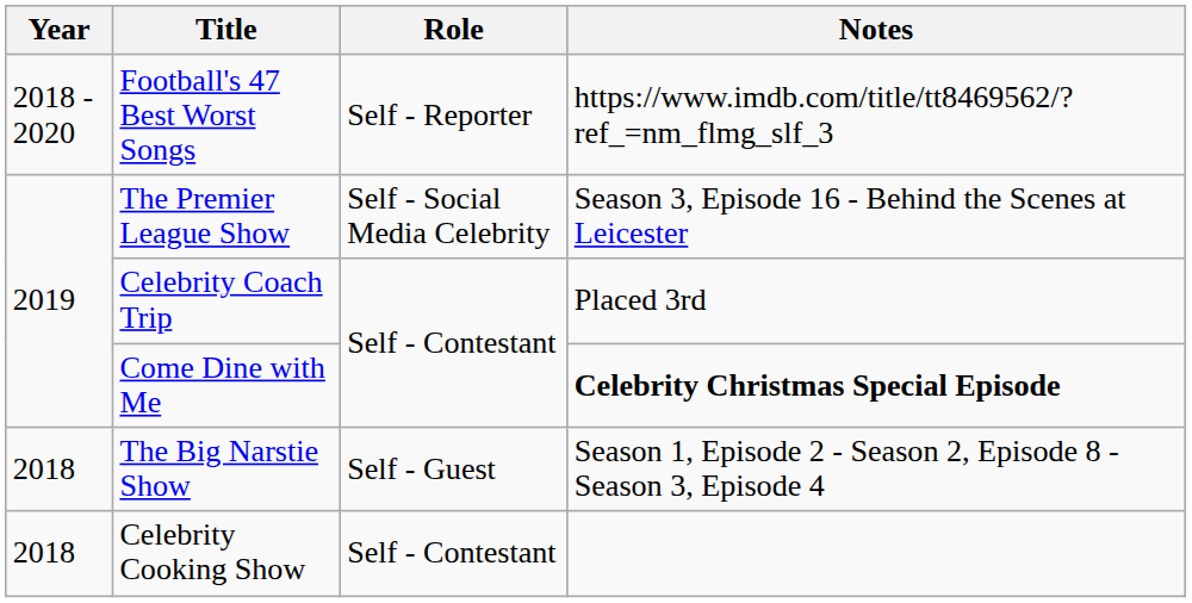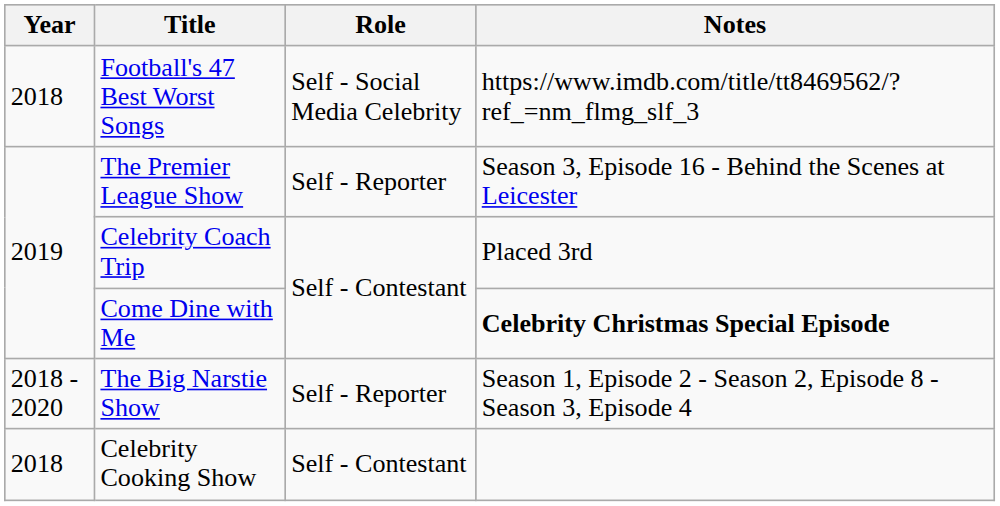 <table class="wikitable sortable">
 <tr>
 <th>Year</th>
 <th>Title</th>
 <th>Role</th>
 <th>Notes</th>
 </tr>
 <tr>
-<td>2018 - 2020</td>
+<td>2018</td>
 <td><a href='#'>Football's 47 Best Worst Songs</a></td>
-<td>Self - Reporter</td>
+<td>Self - Social Media Celebrity</td>
 <td>https://www.imdb.com/title/tt8469562/?ref_=nm_flmg_slf_3</td>
 </tr>
 <tr>
 <td rowspan="3">2019</td>
 <td><a href='#'>The Premier League Show</a></td>
-<td>Self - Social Media Celebrity</td>
+<td>Self - Reporter</td>
 <td>Season 3, Episode 16 - Behind the Scenes at <a href='#'>Leicester</a></td>
 </tr>
 <tr>
 <td><a href='#'>Celebrity Coach Trip</a></td>
 <td rowspan="2">Self - Contestant</td>
 <td>Placed 3rd</td>
 </tr>
 <tr>
 <td><a href='#'>Come Dine with Me</a></td>
 <td><strong>Celebrity Christmas Special Episode</strong></td>
 </tr>
 <tr>
-<td>2018</td>
+<td>2018 - 2020</td>
 <td><a href='#'>The Big Narstie Show</a></td>
-<td>Self - Guest</td>
+<td>Self - Reporter</td>
 <td>Season 1, Episode 2 - Season 2, Episode 8 - Season 3, Episode 4</td>
 </tr>
 <tr>
 <td>2018</td>
 <td>Celebrity Cooking Show</td>
 <td>Self - Contestant</td>
 <td></td>
 </tr>
 </table>
